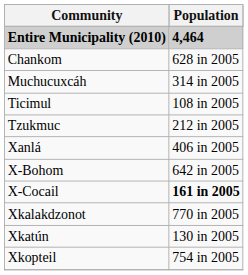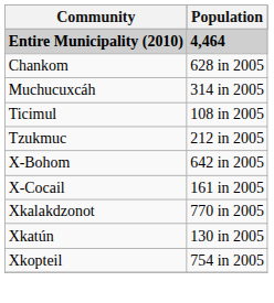 <table class="wikitable">
 <tr style="background:#111111; color:#111111;">
 <th><strong>Community</strong></th>
 <th><strong>Population</strong></th>
 </tr>
 <tr style="background:#CFCFCF;">
 <td><strong>Entire Municipality (2010)</strong></td>
 <td><strong>4,464</strong></td>
 </tr>
 <tr>
 <td>Chankom</td>
 <td>628 in 2005</td>
 </tr>
 <tr>
 <td>Muchucuxcáh</td>
 <td>314 in 2005</td>
 </tr>
 <tr>
 <td>Ticimul</td>
 <td>108 in 2005</td>
 </tr>
 <tr>
 <td>Tzukmuc</td>
 <td>212 in 2005</td>
 </tr>
 <tr>
-<td>Xanlá</td>
-<td>406 in 2005</td>
-</tr>
-<tr>
 <td>X-Bohom</td>
 <td>642 in 2005</td>
 </tr>
 <tr>
 <td>X-Cocail</td>
-<td><strong>161 in 2005</strong></td>
+<td>161 in 2005</td>
 </tr>
 <tr>
 <td>Xkalakdzonot</td>
 <td>770 in 2005</td>
 </tr>
 <tr>
 <td>Xkatún</td>
 <td>130 in 2005</td>
 </tr>
 <tr>
 <td>Xkopteil</td>
 <td>754 in 2005</td>
 </tr>
 <tr>
 </tr>
 </table>
